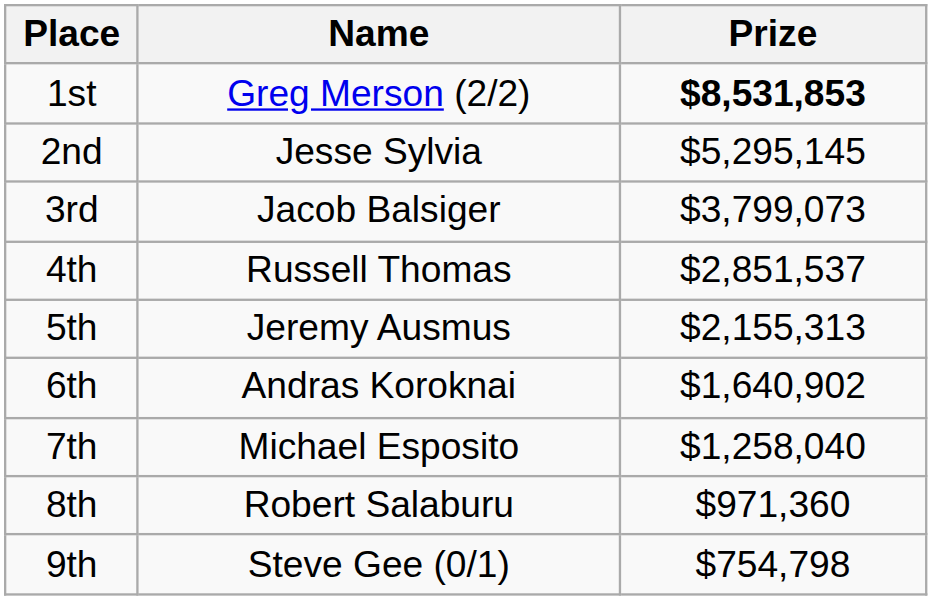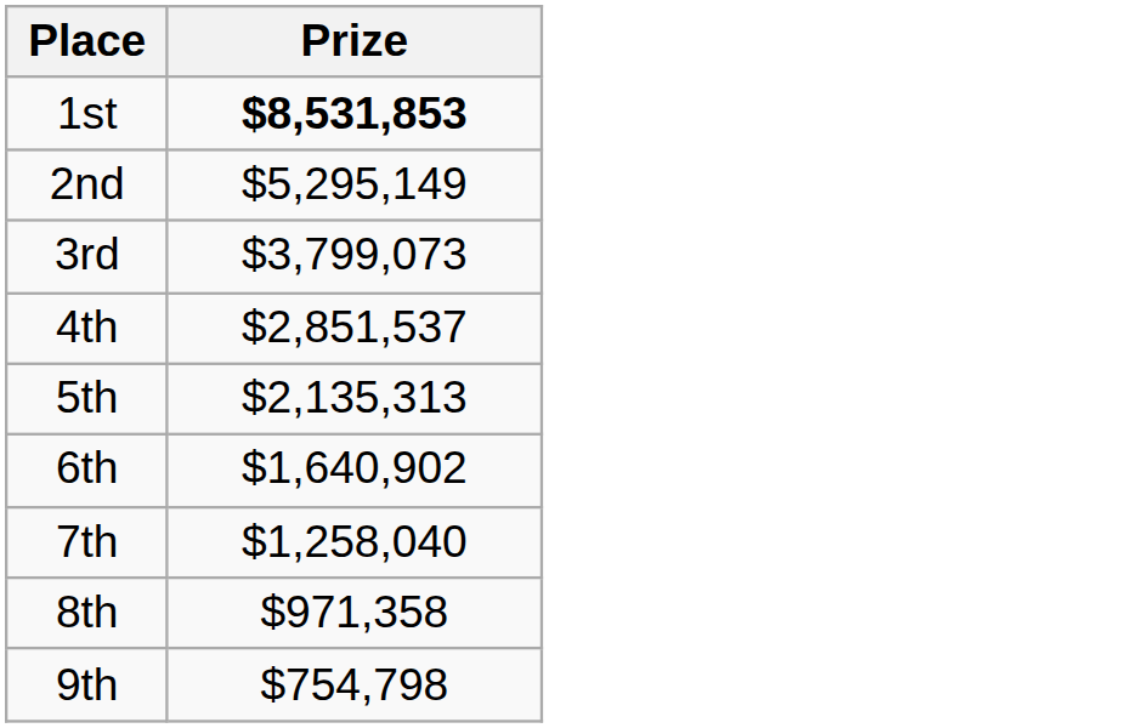 <table class="wikitable">
 <tr>
 <th width="50">Place</th>
-<th width="200">Name</th>
 <th width="125">Prize</th>
 </tr>
 <tr>
 <td align = "center">1st</td>
-<td align = "center"><a href='#'>Greg Merson</a> (2/2)</td>
 <td align = "center"><strong>$8,531,853</strong></td>
 </tr>
 <tr>
 <td align = "center">2nd</td>
-<td align = "center">Jesse Sylvia</td>
-<td align = "center">$5,295,145</td>
+<td align = "center">$5,295,149</td>
 </tr>
 <tr>
 <td align = "center">3rd</td>
-<td align = "center">Jacob Balsiger</td>
 <td align = "center">$3,799,073</td>
 </tr>
 <tr>
 <td align = "center">4th</td>
-<td align = "center">Russell Thomas</td>
 <td align = "center">$2,851,537</td>
 </tr>
 <tr>
 <td align = "center">5th</td>
-<td align = "center">Jeremy Ausmus</td>
-<td align = "center">$2,155,313</td>
+<td align = "center">$2,135,313</td>
 </tr>
 <tr>
 <td align = "center">6th</td>
-<td align = "center">Andras Koroknai</td>
 <td align = "center">$1,640,902</td>
 </tr>
 <tr>
 <td align = "center">7th</td>
-<td align = "center">Michael Esposito</td>
 <td align = "center">$1,258,040</td>
 </tr>
 <tr>
 <td align = "center">8th</td>
-<td align = "center">Robert Salaburu</td>
-<td align = "center">$971,360</td>
+<td align = "center">$971,358</td>
 </tr>
 <tr>
 <td align = "center">9th</td>
-<td align = "center">Steve Gee (0/1)</td>
 <td align = "center">$754,798</td>
 </tr>
 </table>
